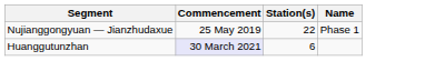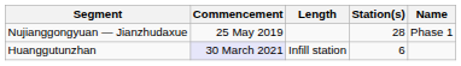 <table class="wikitable" style="border-collapse: collapse; text-align: right;">
 <tr>
 <th>Segment</th>
 <th>Commencement</th>
+<th>Length</th>
 <th>Station(s)</th>
 <th>Name</th>
 </tr>
 <tr>
 <td style="text-align: left;">Nujianggongyuan — Jianzhudaxue</td>
 <td>25 May 2019</td>
-<td>22</td>
+<td></td>
+<td>28</td>
 <td style="text-align: left;">Phase 1</td>
 </tr>
 <tr>
 <td style="text-align: left;">Huanggutunzhan</td>
 <td style="background: lavender;">30 March 2021</td>
+<td>Infill station</td>
 <td>6</td>
 <td style="text-align: left;"></td>
 </tr>
 </table>
